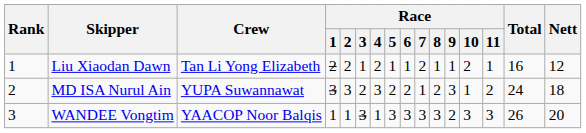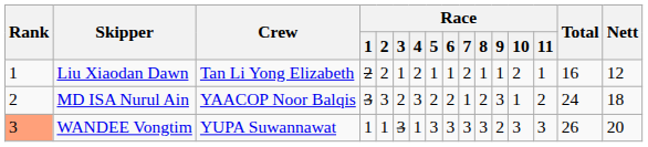 <table class=wikitable>
 <tr>
 <th rowspan="2">Rank</th>
 <th rowspan="2">Skipper</th>
 <th rowspan="2">Crew</th>
 <th colspan="11">Race</th>
 <th rowspan="2">Total</th>
 <th rowspan="2">Nett</th>
 </tr>
 <tr>
 <th>1</th>
 <th>2</th>
 <th>3</th>
 <th>4</th>
 <th>5</th>
 <th>6</th>
 <th>7</th>
 <th>8</th>
 <th>9</th>
 <th>10</th>
 <th>11</th>
 </tr>
 <tr>
 <td>1</td>
 <td> <a href='#'>Liu Xiaodan Dawn</a></td>
 <td><a href='#'>Tan Li Yong Elizabeth</a></td>
 <td><s>2</s></td>
 <td>2</td>
 <td>1</td>
 <td>2</td>
 <td>1</td>
 <td>1</td>
 <td>2</td>
 <td>1</td>
 <td>1</td>
 <td>2</td>
 <td>1</td>
 <td>16</td>
 <td>12</td>
 </tr>
 <tr>
 <td>2</td>
 <td> <a href='#'>MD ISA Nurul Ain</a></td>
-<td><a href='#'>YUPA Suwannawat</a></td>
+<td><a href='#'>YAACOP Noor Balqis</a></td>
 <td><s>3</s></td>
 <td>3</td>
 <td>2</td>
 <td>3</td>
 <td>2</td>
 <td>2</td>
 <td>1</td>
 <td>2</td>
 <td>3</td>
 <td>1</td>
 <td>2</td>
 <td>24</td>
 <td>18</td>
 </tr>
 <tr>
-<td>3</td>
+<td style="background: lightsalmon;">3</td>
 <td> <a href='#'>WANDEE Vongtim</a></td>
-<td><a href='#'>YAACOP Noor Balqis</a></td>
+<td><a href='#'>YUPA Suwannawat</a></td>
 <td>1</td>
 <td>1</td>
 <td><s>3</s></td>
 <td>1</td>
 <td>3</td>
 <td>3</td>
 <td>3</td>
 <td>3</td>
 <td>2</td>
 <td>3</td>
 <td>3</td>
 <td>26</td>
 <td>20</td>
 </tr>
 </table>
